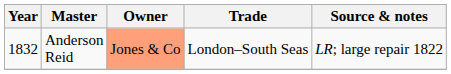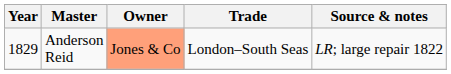 <table class=" wikitable">
 <tr>
 <th>Year</th>
 <th>Master</th>
 <th>Owner</th>
 <th>Trade</th>
 <th>Source & notes</th>
 </tr>
 <tr>
-<td>1832</td>
+<td>1829</td>
 <td>Anderson<br>Reid</td>
 <td style="background: lightsalmon;">Jones & Co</td>
 <td>London–South Seas</td>
 <td><em>LR</em>; large repair 1822</td>
 </tr>
 <tr>
 </tr>
 </table>
